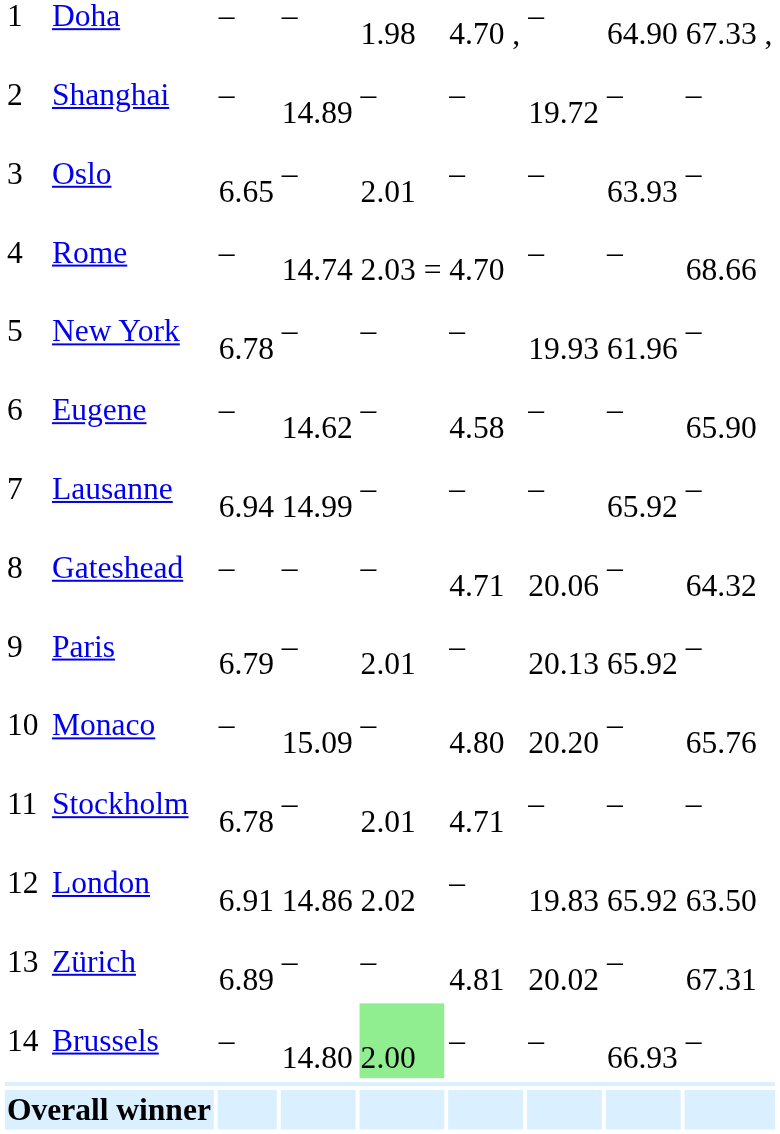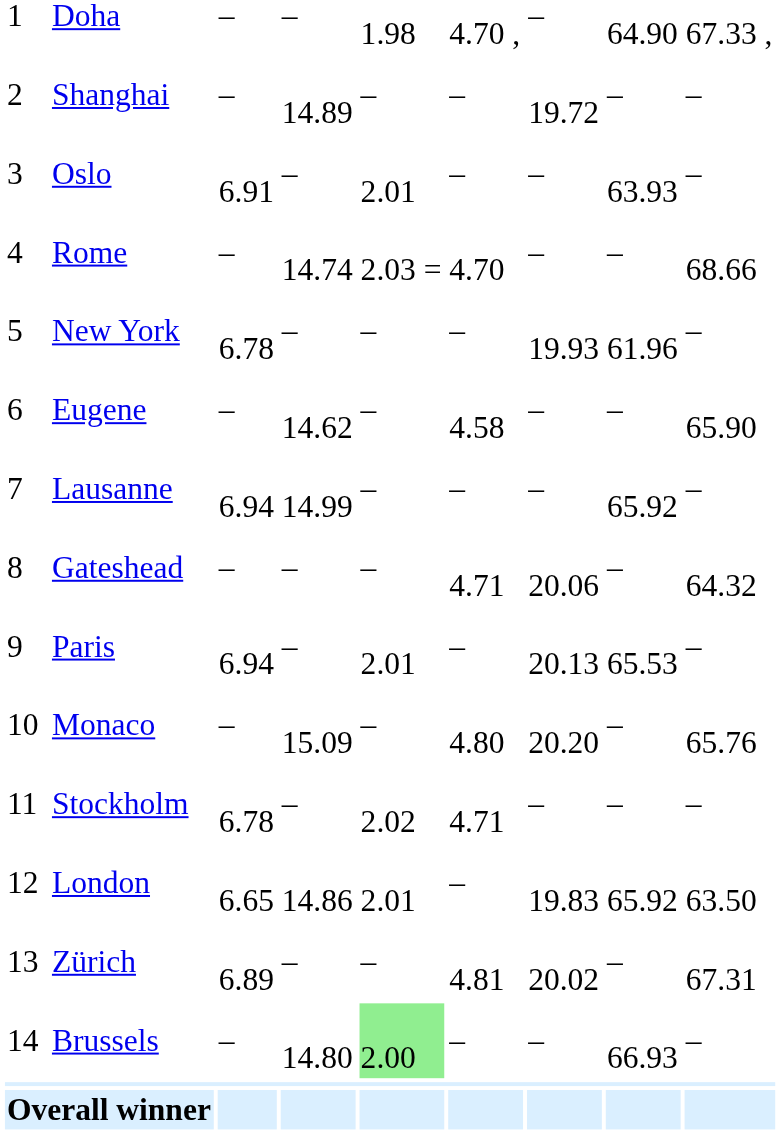 <table>
 <tr>
 <td>1</td>
 <td align=left><a href='#'>Doha</a></td>
 <td>–</td>
 <td>–</td>
 <td><br> 1.98</td>
 <td><br> 4.70 , </td>
 <td>–</td>
 <td><br> 64.90</td>
 <td><br> 67.33 , </td>
 </tr>
 <tr>
 <td>2</td>
 <td align=left><a href='#'>Shanghai</a></td>
 <td>–</td>
 <td><br> 14.89 </td>
 <td>–</td>
 <td>–</td>
 <td><br> 19.72</td>
 <td>–</td>
 <td>–</td>
 </tr>
 <tr>
 <td>3</td>
 <td align=left><a href='#'>Oslo</a></td>
-<td><br> 6.65</td>
+<td><br> 6.91</td>
 <td>–</td>
 <td><br> 2.01 </td>
 <td>–</td>
 <td>–</td>
 <td><br> 63.93</td>
 <td>–</td>
 </tr>
 <tr>
 <td>4</td>
 <td align=left><a href='#'>Rome</a></td>
 <td>–</td>
 <td><br> 14.74 </td>
 <td><br> 2.03 =</td>
 <td><br> 4.70</td>
 <td>–</td>
 <td>–</td>
 <td><br> 68.66 </td>
 </tr>
 <tr>
 <td>5</td>
 <td align=left><a href='#'>New York</a></td>
 <td><br> 6.78</td>
 <td>–</td>
 <td>–</td>
 <td>–</td>
 <td><br> 19.93 </td>
 <td><br> 61.96</td>
 <td>–</td>
 </tr>
 <tr>
 <td>6</td>
 <td align=left><a href='#'>Eugene</a></td>
 <td>–</td>
 <td><br> 14.62 </td>
 <td>–</td>
 <td><br> 4.58</td>
 <td>–</td>
 <td>–</td>
 <td><br> 65.90 </td>
 </tr>
 <tr>
 <td>7</td>
 <td align=left><a href='#'>Lausanne</a></td>
 <td><br> 6.94 </td>
 <td><br> 14.99 </td>
 <td>–</td>
 <td>–</td>
 <td>–</td>
 <td><br> 65.92 </td>
 <td>–</td>
 </tr>
 <tr>
 <td>8</td>
 <td align=left><a href='#'>Gateshead</a></td>
 <td>–</td>
 <td>–</td>
 <td>–</td>
 <td><br> 4.71 </td>
 <td><br> 20.06</td>
 <td>–</td>
 <td><br> 64.32</td>
 </tr>
 <tr>
 <td>9</td>
 <td align=left><a href='#'>Paris</a></td>
-<td><br> 6.79</td>
+<td><br> 6.94 </td>
 <td>–</td>
 <td><br> 2.01 </td>
 <td>–</td>
 <td><br> 20.13</td>
-<td><br> 65.92 </td>
+<td><br> 65.53 </td>
 <td>–</td>
 </tr>
 <tr>
 <td>10</td>
 <td align=left><a href='#'>Monaco</a></td>
 <td>–</td>
 <td><br> 15.09 </td>
 <td>–</td>
 <td><br> 4.80</td>
 <td><br> 20.20</td>
 <td>–</td>
 <td><br> 65.76</td>
 </tr>
 <tr>
 <td>11</td>
 <td align=left><a href='#'>Stockholm</a></td>
 <td><br> 6.78</td>
 <td>–</td>
-<td><br> 2.01</td>
+<td><br> 2.02</td>
 <td><br> 4.71</td>
 <td>–</td>
 <td>–</td>
 <td>–</td>
 </tr>
 <tr>
 <td>12</td>
 <td align=left><a href='#'>London</a></td>
-<td><br> 6.91</td>
+<td><br> 6.65</td>
 <td><br> 14.86</td>
-<td><br> 2.02</td>
+<td><br> 2.01</td>
 <td>–</td>
 <td><br> 19.83</td>
 <td><br> 65.92 </td>
 <td><br> 63.50</td>
 </tr>
 <tr>
 <td>13</td>
 <td align=left><a href='#'>Zürich</a></td>
 <td><br> 6.89</td>
 <td>–</td>
 <td>–</td>
 <td><br> 4.81</td>
 <td><br> 20.02</td>
 <td>–</td>
 <td><br> 67.31 </td>
 </tr>
 <tr>
 <td>14</td>
 <td align=left><a href='#'>Brussels</a></td>
 <td>–</td>
 <td><br> 14.80</td>
 <td style="background: lightgreen;"><br> 2.00</td>
 <td>–</td>
 <td>–</td>
 <td><br> 66.93 </td>
 <td>–</td>
 </tr>
 <tr>
 <td colspan=9 bgcolor=#DAEFFF></td>
 </tr>
 <tr bgcolor=#DAEFFF>
 <td colspan=2><strong>Overall winner</strong></td>
 <td></td>
 <td></td>
 <td></td>
 <td></td>
 <td></td>
 <td></td>
 <td></td>
 </tr>
 </table>
